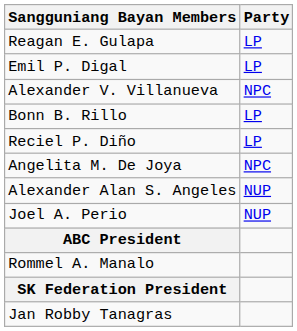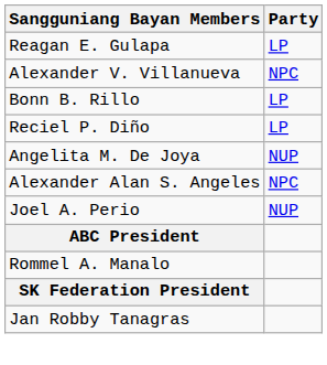 <table class="wikitable">
 <tr>
 <th>Sangguniang Bayan Members</th>
 <th>Party</th>
 </tr>
 <tr>
 <td>Reagan E. Gulapa</td>
-<td><a href='#'>LP</a></td>
-</tr>
-<tr>
-<td>Emil P. Digal</td>
 <td><a href='#'>LP</a></td>
 </tr>
 <tr>
 <td>Alexander V. Villanueva</td>
 <td><a href='#'>NPC</a></td>
 </tr>
 <tr>
 <td>Bonn B. Rillo</td>
 <td><a href='#'>LP</a></td>
 </tr>
 <tr>
 <td>Reciel P. Diño</td>
 <td><a href='#'>LP</a></td>
 </tr>
 <tr>
 <td>Angelita M. De Joya</td>
-<td><a href='#'>NPC</a></td>
+<td><a href='#'>NUP</a></td>
 </tr>
 <tr>
 <td>Alexander Alan S. Angeles</td>
-<td><a href='#'>NUP</a></td>
+<td><a href='#'>NPC</a></td>
 </tr>
 <tr>
 <td>Joel A. Perio</td>
 <td><a href='#'>NUP</a></td>
 </tr>
 <tr>
 <th>ABC President</th>
 </tr>
 <tr>
 <td>Rommel A. Manalo</td>
 <td></td>
 </tr>
 <tr>
 <th>SK Federation President</th>
 </tr>
 <tr>
 <td>Jan Robby Tanagras</td>
 <td></td>
 </tr>
 </table>
